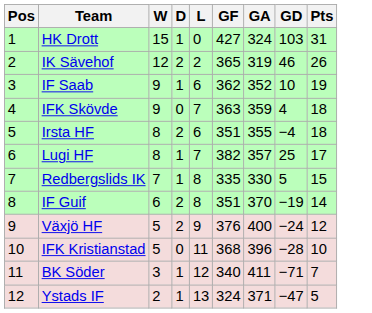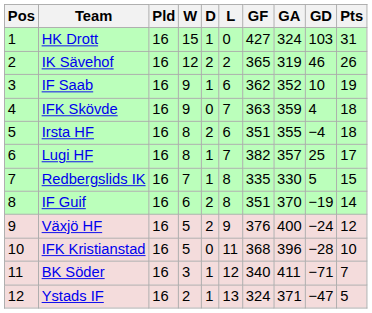 <table class="wikitable">
 <tr>
 <th><span>Pos</span></th>
 <th>Team</th>
+<th><span>Pld</span></th>
 <th><span>W</span></th>
 <th><span>D</span></th>
 <th><span>L</span></th>
 <th><span>GF</span></th>
 <th><span>GA</span></th>
 <th><span>GD</span></th>
 <th><span>Pts</span></th>
 </tr>
 <tr style="background:#bbffbb">
 <td>1</td>
 <td><a href='#'>HK Drott</a></td>
+<td>16</td>
 <td>15</td>
 <td>1</td>
 <td>0</td>
 <td>427</td>
 <td>324</td>
 <td>103</td>
 <td>31</td>
 </tr>
 <tr style="background:#bbffbb">
 <td>2</td>
 <td><a href='#'>IK Sävehof</a></td>
+<td>16</td>
 <td>12</td>
 <td>2</td>
 <td>2</td>
 <td>365</td>
 <td>319</td>
 <td>46</td>
 <td>26</td>
 </tr>
 <tr style="background:#bbffbb">
 <td>3</td>
 <td><a href='#'>IF Saab</a></td>
+<td>16</td>
 <td>9</td>
 <td>1</td>
 <td>6</td>
 <td>362</td>
 <td>352</td>
 <td>10</td>
 <td>19</td>
 </tr>
 <tr style="background:#bbffbb">
 <td>4</td>
 <td><a href='#'>IFK Skövde</a></td>
+<td>16</td>
 <td>9</td>
 <td>0</td>
 <td>7</td>
 <td>363</td>
 <td>359</td>
 <td>4</td>
 <td>18</td>
 </tr>
 <tr style="background:#bbffbb">
 <td>5</td>
 <td><a href='#'>Irsta HF</a></td>
+<td>16</td>
 <td>8</td>
 <td>2</td>
 <td>6</td>
 <td>351</td>
 <td>355</td>
 <td>−4</td>
 <td>18</td>
 </tr>
 <tr style="background:#bbffbb">
 <td>6</td>
 <td><a href='#'>Lugi HF</a></td>
+<td>16</td>
 <td>8</td>
 <td>1</td>
 <td>7</td>
 <td>382</td>
 <td>357</td>
 <td>25</td>
 <td>17</td>
 </tr>
 <tr style="background:#bbffbb">
 <td>7</td>
 <td><a href='#'>Redbergslids IK</a></td>
+<td>16</td>
 <td>7</td>
 <td>1</td>
 <td>8</td>
 <td>335</td>
 <td>330</td>
 <td>5</td>
 <td>15</td>
 </tr>
 <tr style="background:#bbffbb">
 <td>8</td>
 <td><a href='#'>IF Guif</a></td>
+<td>16</td>
 <td>6</td>
 <td>2</td>
 <td>8</td>
 <td>351</td>
 <td>370</td>
 <td>−19</td>
 <td>14</td>
 </tr>
 <tr style="background:#f4dcdc">
 <td>9</td>
 <td><a href='#'>Växjö HF</a></td>
+<td>16</td>
 <td>5</td>
 <td>2</td>
 <td>9</td>
 <td>376</td>
 <td>400</td>
 <td>−24</td>
 <td>12</td>
 </tr>
 <tr style="background:#f4dcdc">
 <td>10</td>
 <td><a href='#'>IFK Kristianstad</a></td>
+<td>16</td>
 <td>5</td>
 <td>0</td>
 <td>11</td>
 <td>368</td>
 <td>396</td>
 <td>−28</td>
 <td>10</td>
 </tr>
 <tr style="background:#f4dcdc">
 <td>11</td>
 <td><a href='#'>BK Söder</a></td>
+<td>16</td>
 <td>3</td>
 <td>1</td>
 <td>12</td>
 <td>340</td>
 <td>411</td>
 <td>−71</td>
 <td>7</td>
 </tr>
 <tr style="background:#f4dcdc">
 <td>12</td>
 <td><a href='#'>Ystads IF</a></td>
+<td>16</td>
 <td>2</td>
 <td>1</td>
 <td>13</td>
 <td>324</td>
 <td>371</td>
 <td>−47</td>
 <td>5</td>
 </tr>
 </table>
